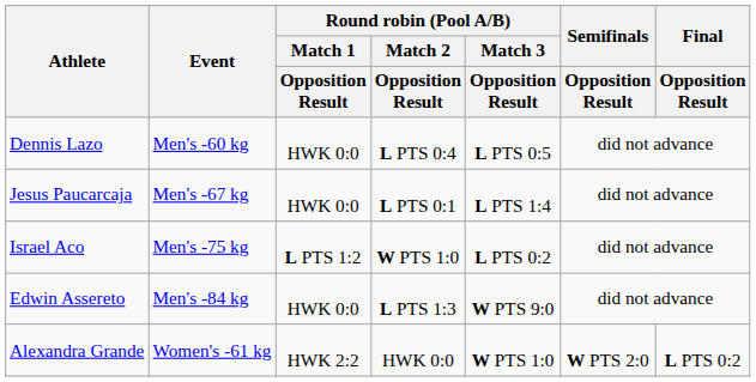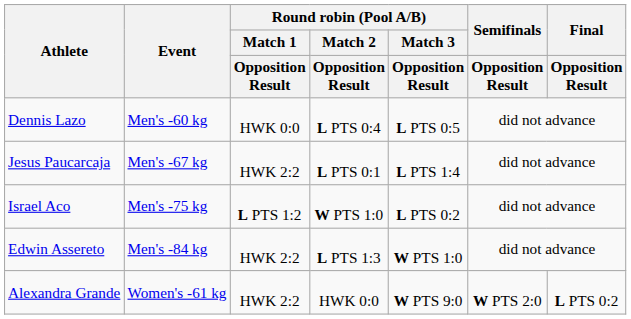 <table class="wikitable" border="1" style="font-size:90%">
 <tr>
 <th rowspan=3>Athlete</th>
 <th rowspan=3>Event</th>
 <th colspan=3>Round robin (Pool A/B)</th>
 <th rowspan=2>Semifinals</th>
 <th rowspan=2>Final</th>
 </tr>
 <tr>
 <th>Match 1</th>
 <th>Match 2</th>
 <th>Match 3</th>
 </tr>
 <tr>
 <th>Opposition<br>Result</th>
 <th>Opposition<br>Result</th>
 <th>Opposition<br>Result</th>
 <th>Opposition<br>Result</th>
 <th>Opposition<br>Result</th>
 </tr>
 <tr>
 <td><a href='#'>Dennis Lazo</a></td>
 <td><a href='#'>Men's -60 kg</a></td>
 <td align=center><br>HWK 0:0</td>
 <td align=center><br><strong>L</strong> PTS 0:4</td>
 <td align=center><br><strong>L</strong> PTS 0:5</td>
 <td align="center" colspan="7">did not advance</td>
 </tr>
 <tr>
 <td><a href='#'>Jesus Paucarcaja</a></td>
 <td><a href='#'>Men's -67 kg</a></td>
-<td align=center><br>HWK 0:0</td>
+<td align=center><br>HWK 2:2</td>
 <td align=center><br><strong>L</strong> PTS 0:1</td>
 <td align=center><br><strong>L</strong> PTS 1:4</td>
 <td align="center" colspan="7">did not advance</td>
 </tr>
 <tr>
 <td><a href='#'>Israel Aco</a></td>
 <td><a href='#'>Men's -75 kg</a></td>
 <td align=center><br><strong>L</strong> PTS 1:2</td>
 <td align=center><br><strong>W</strong> PTS 1:0</td>
 <td align=center><br><strong>L</strong> PTS 0:2</td>
 <td align="center" colspan="7">did not advance</td>
 </tr>
 <tr>
 <td><a href='#'>Edwin Assereto</a></td>
 <td><a href='#'>Men's -84 kg</a></td>
-<td align=center><br>HWK 0:0</td>
+<td align=center><br>HWK 2:2</td>
 <td align=center><br><strong>L</strong> PTS 1:3</td>
-<td align=center><br><strong>W</strong> PTS 9:0</td>
+<td align=center><br><strong>W</strong> PTS 1:0</td>
 <td align="center" colspan="7">did not advance</td>
 </tr>
 <tr>
 <td><a href='#'>Alexandra Grande</a></td>
 <td><a href='#'>Women's -61 kg</a></td>
 <td align=center><br>HWK 2:2</td>
 <td align=center><br>HWK 0:0</td>
-<td align=center><br><strong>W</strong> PTS 1:0</td>
+<td align=center><br><strong>W</strong> PTS 9:0</td>
 <td align=center><br><strong>W</strong> PTS 2:0</td>
 <td align=center><br><strong>L</strong> PTS 0:2<br></td>
 </tr>
 </table>
